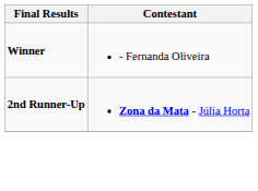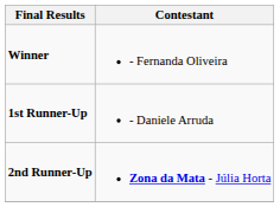 <table class="wikitable">
 <tr>
 <th>Final Results</th>
 <th>Contestant</th>
 </tr>
 <tr>
 <td><strong>Winner</strong></td>
 <td><br><ul><li><strong></strong> - Fernanda Oliveira</li></ul></td>
 </tr>
 <tr>
+<td><strong>1st Runner-Up</strong></td>
+<td><br><ul><li><strong></strong> - Daniele Arruda</li></ul></td>
+</tr>
+<tr>
 <td><strong>2nd Runner-Up</strong></td>
 <td><br><ul><li><strong> <a href='#'>Zona da Mata</a></strong> - <a href='#'>Júlia Horta</a></li></ul></td>
 </tr>
 <tr>
 </tr>
 </table>
